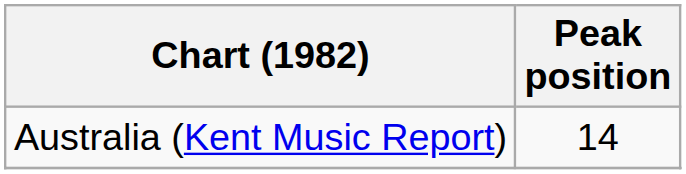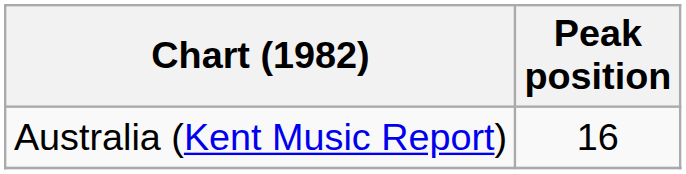 <table class="wikitable sortable">
 <tr>
 <th>Chart (1982)</th>
 <th>Peak<br>position</th>
 </tr>
 <tr>
 <td>Australia (<a href='#'>Kent Music Report</a>)</td>
-<td align="center">14</td>
+<td align="center">16</td>
 </tr>
 <tr>
 </tr>
 <tr>
 </tr>
 </table>
